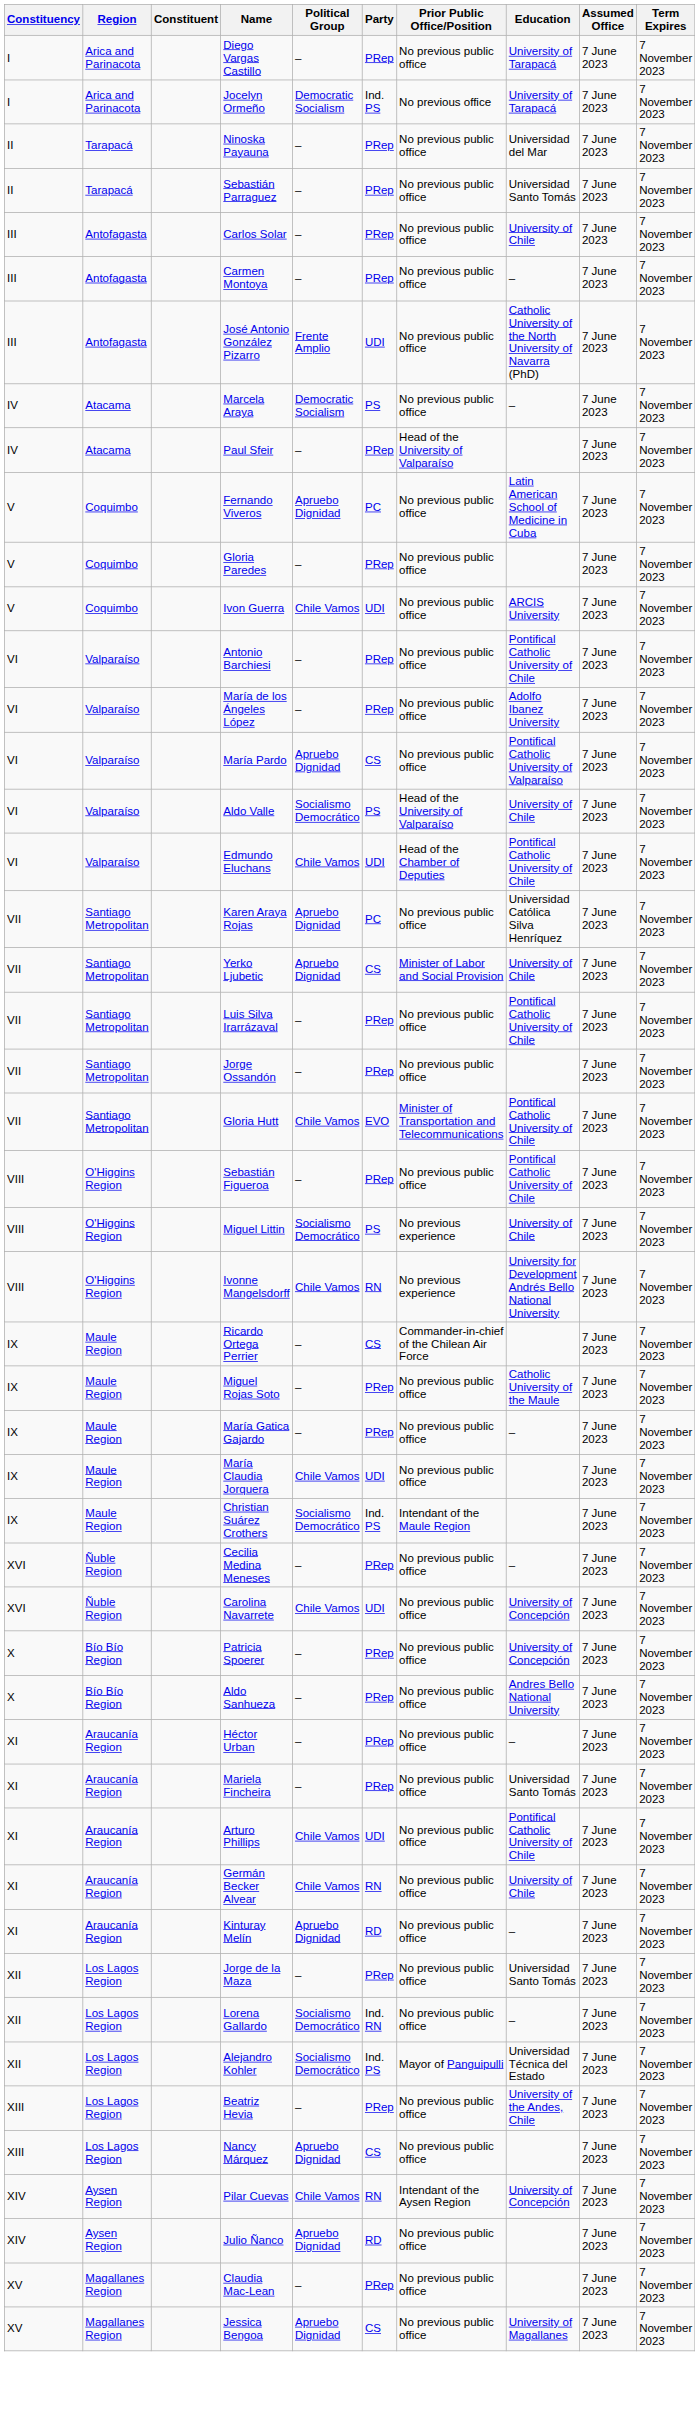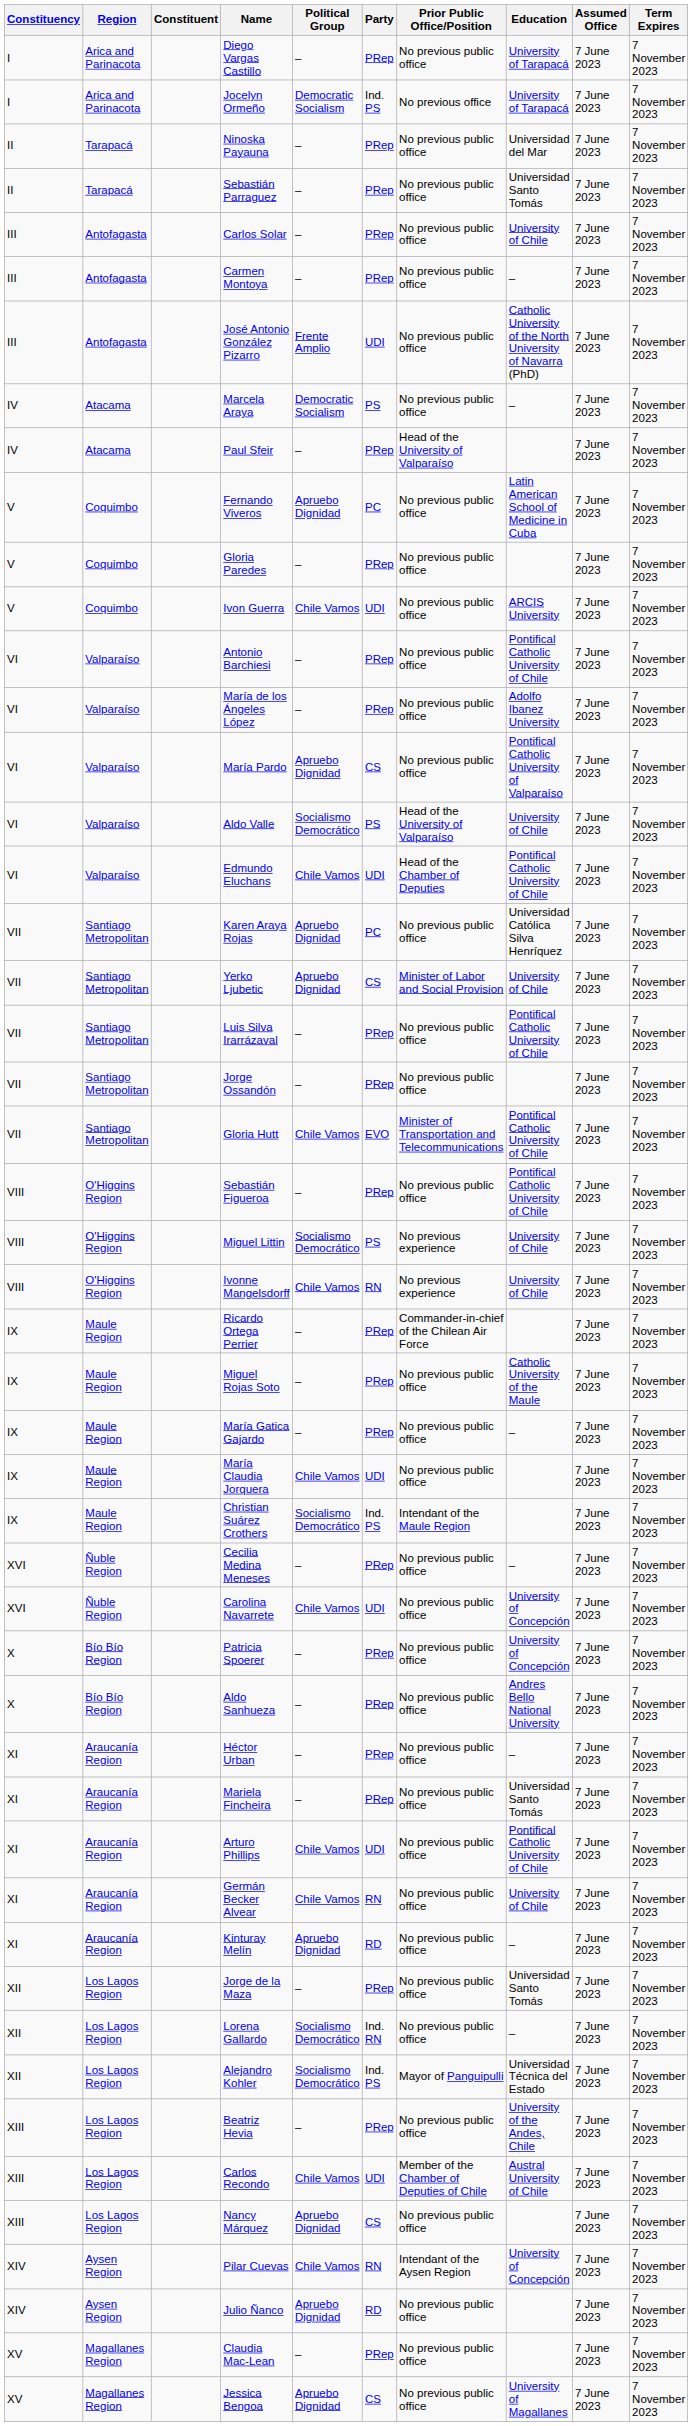 <table class="wikitable sortable">
 <tr>
 <th><a href='#'>Constituency</a></th>
 <th><a href='#'>Region</a></th>
 <th>Constituent</th>
 <th>Name</th>
 <th>Political Group</th>
 <th>Party</th>
 <th>Prior Public Office/Position</th>
 <th>Education</th>
 <th>Assumed Office</th>
 <th>Term Expires</th>
 </tr>
 <tr>
 <td>I</td>
 <td><a href='#'>Arica and Parinacota</a></td>
 <td></td>
 <td><a href='#'>Diego Vargas Castillo</a></td>
 <td>–</td>
 <td><a href='#'>PRep</a></td>
 <td>No previous public office</td>
 <td><a href='#'>University of Tarapacá</a></td>
 <td>7 June 2023</td>
 <td>7 November 2023</td>
 </tr>
 <tr>
 <td>I</td>
 <td><a href='#'>Arica and Parinacota</a></td>
 <td></td>
 <td><a href='#'>Jocelyn Ormeño</a></td>
 <td><a href='#'>Democratic Socialism</a></td>
 <td>Ind. <a href='#'>PS</a></td>
 <td>No previous office</td>
 <td><a href='#'>University of Tarapacá</a></td>
 <td>7 June 2023</td>
 <td>7 November 2023</td>
 </tr>
 <tr>
 <td>II</td>
 <td><a href='#'>Tarapacá</a></td>
 <td></td>
 <td><a href='#'>Ninoska Payauna</a></td>
 <td>–</td>
 <td><a href='#'>PRep</a></td>
 <td>No previous public office</td>
 <td>Universidad del Mar</td>
 <td>7 June 2023</td>
 <td>7 November 2023</td>
 </tr>
 <tr>
 <td>II</td>
 <td><a href='#'>Tarapacá</a></td>
 <td></td>
 <td><a href='#'>Sebastián Parraguez</a></td>
 <td>–</td>
 <td><a href='#'>PRep</a></td>
 <td>No previous public office</td>
 <td>Universidad Santo Tomás</td>
 <td>7 June 2023</td>
 <td>7 November 2023</td>
 </tr>
 <tr>
 <td>III</td>
 <td><a href='#'>Antofagasta</a></td>
 <td></td>
 <td><a href='#'>Carlos Solar</a></td>
 <td>–</td>
 <td><a href='#'>PRep</a></td>
 <td>No previous public office</td>
 <td><a href='#'>University of Chile</a></td>
 <td>7 June 2023</td>
 <td>7 November 2023</td>
 </tr>
 <tr>
 <td>III</td>
 <td><a href='#'>Antofagasta</a></td>
 <td></td>
 <td><a href='#'>Carmen Montoya</a></td>
 <td>–</td>
 <td><a href='#'>PRep</a></td>
 <td>No previous public office</td>
 <td>–</td>
 <td>7 June 2023</td>
 <td>7 November 2023</td>
 </tr>
 <tr>
 <td>III</td>
 <td><a href='#'>Antofagasta</a></td>
 <td></td>
 <td><a href='#'>José Antonio González Pizarro</a></td>
 <td><a href='#'>Frente Amplio</a></td>
 <td><a href='#'>UDI</a></td>
 <td>No previous public office</td>
 <td><a href='#'>Catholic University of the North</a><br><a href='#'>University of Navarra</a> (PhD)</td>
 <td>7 June 2023</td>
 <td>7 November 2023</td>
 </tr>
 <tr>
 <td>IV</td>
 <td><a href='#'>Atacama</a></td>
 <td></td>
 <td><a href='#'>Marcela Araya</a></td>
 <td><a href='#'>Democratic Socialism</a></td>
 <td><a href='#'>PS</a></td>
 <td>No previous public office</td>
 <td>–</td>
 <td>7 June 2023</td>
 <td>7 November 2023</td>
 </tr>
 <tr>
 <td>IV</td>
 <td><a href='#'>Atacama</a></td>
 <td></td>
 <td><a href='#'>Paul Sfeir</a></td>
 <td>–</td>
 <td><a href='#'>PRep</a></td>
 <td>Head of the <a href='#'>University of Valparaíso</a></td>
 <td></td>
 <td>7 June 2023</td>
 <td>7 November 2023</td>
 </tr>
 <tr>
 <td>V</td>
 <td><a href='#'>Coquimbo</a></td>
 <td></td>
 <td><a href='#'>Fernando Viveros</a></td>
 <td><a href='#'>Apruebo Dignidad</a></td>
 <td><a href='#'>PC</a></td>
 <td>No previous public office</td>
 <td><a href='#'>Latin American School of Medicine in Cuba</a></td>
 <td>7 June 2023</td>
 <td>7 November 2023</td>
 </tr>
 <tr>
 <td>V</td>
 <td><a href='#'>Coquimbo</a></td>
 <td></td>
 <td><a href='#'>Gloria Paredes</a></td>
 <td>–</td>
 <td><a href='#'>PRep</a></td>
 <td>No previous public office</td>
 <td></td>
 <td>7 June 2023</td>
 <td>7 November 2023</td>
 </tr>
 <tr>
 <td>V</td>
 <td><a href='#'>Coquimbo</a></td>
 <td></td>
 <td><a href='#'>Ivon Guerra</a></td>
 <td><a href='#'>Chile Vamos</a></td>
 <td><a href='#'>UDI</a></td>
 <td>No previous public office</td>
 <td><a href='#'>ARCIS University</a></td>
 <td>7 June 2023</td>
 <td>7 November 2023</td>
 </tr>
 <tr>
 <td>VI</td>
 <td><a href='#'>Valparaíso</a></td>
 <td></td>
 <td><a href='#'>Antonio Barchiesi</a></td>
 <td>–</td>
 <td><a href='#'>PRep</a></td>
 <td>No previous public office</td>
 <td><a href='#'>Pontifical Catholic University of Chile</a></td>
 <td>7 June 2023</td>
 <td>7 November 2023</td>
 </tr>
 <tr>
 <td>VI</td>
 <td><a href='#'>Valparaíso</a></td>
 <td></td>
 <td><a href='#'>María de los Ángeles López</a></td>
 <td>–</td>
 <td><a href='#'>PRep</a></td>
 <td>No previous public office</td>
 <td><a href='#'>Adolfo Ibanez University</a></td>
 <td>7 June 2023</td>
 <td>7 November 2023</td>
 </tr>
 <tr>
 <td>VI</td>
 <td><a href='#'>Valparaíso</a></td>
 <td></td>
 <td><a href='#'>María Pardo</a></td>
 <td><a href='#'>Apruebo Dignidad</a></td>
 <td><a href='#'>CS</a></td>
 <td>No previous public office</td>
 <td><a href='#'>Pontifical Catholic University of Valparaíso</a></td>
 <td>7 June 2023</td>
 <td>7 November 2023</td>
 </tr>
 <tr>
 <td>VI</td>
 <td><a href='#'>Valparaíso</a></td>
 <td></td>
 <td><a href='#'>Aldo Valle</a></td>
 <td><a href='#'>Socialismo Democrático</a></td>
 <td><a href='#'>PS</a></td>
 <td>Head of the <a href='#'>University of Valparaíso</a></td>
 <td><a href='#'>University of Chile</a></td>
 <td>7 June 2023</td>
 <td>7 November 2023</td>
 </tr>
 <tr>
 <td>VI</td>
 <td><a href='#'>Valparaíso</a></td>
 <td></td>
 <td><a href='#'>Edmundo Eluchans</a></td>
 <td><a href='#'>Chile Vamos</a></td>
 <td><a href='#'>UDI</a></td>
 <td>Head of the <a href='#'>Chamber of Deputies</a></td>
 <td><a href='#'>Pontifical Catholic University of Chile</a></td>
 <td>7 June 2023</td>
 <td>7 November 2023</td>
 </tr>
 <tr>
 <td>VII</td>
 <td><a href='#'>Santiago Metropolitan</a></td>
 <td></td>
 <td><a href='#'>Karen Araya Rojas</a></td>
 <td><a href='#'>Apruebo Dignidad</a></td>
 <td><a href='#'>PC</a></td>
 <td>No previous public office</td>
 <td>Universidad Católica Silva Henríquez</td>
 <td>7 June 2023</td>
 <td>7 November 2023</td>
 </tr>
 <tr>
 <td>VII</td>
 <td><a href='#'>Santiago Metropolitan</a></td>
 <td></td>
 <td><a href='#'>Yerko Ljubetic</a></td>
 <td><a href='#'>Apruebo Dignidad</a></td>
 <td><a href='#'>CS</a></td>
 <td><a href='#'>Minister of Labor and Social Provision</a></td>
 <td><a href='#'>University of Chile</a></td>
 <td>7 June 2023</td>
 <td>7 November 2023</td>
 </tr>
 <tr>
 <td>VII</td>
 <td><a href='#'>Santiago Metropolitan</a></td>
 <td></td>
 <td><a href='#'>Luis Silva Irarrázaval</a></td>
 <td>–</td>
 <td><a href='#'>PRep</a></td>
 <td>No previous public office</td>
 <td><a href='#'>Pontifical Catholic University of Chile</a></td>
 <td>7 June 2023</td>
 <td>7 November 2023</td>
 </tr>
 <tr>
 <td>VII</td>
 <td><a href='#'>Santiago Metropolitan</a></td>
 <td></td>
 <td><a href='#'>Jorge Ossandón</a></td>
 <td>–</td>
 <td><a href='#'>PRep</a></td>
 <td>No previous public office</td>
 <td></td>
 <td>7 June 2023</td>
 <td>7 November 2023</td>
 </tr>
 <tr>
 <td>VII</td>
 <td><a href='#'>Santiago Metropolitan</a></td>
 <td></td>
 <td><a href='#'>Gloria Hutt</a></td>
 <td><a href='#'>Chile Vamos</a></td>
 <td><a href='#'>EVO</a></td>
 <td><a href='#'>Minister of Transportation and Telecommunications</a></td>
 <td><a href='#'>Pontifical Catholic University of Chile</a></td>
 <td>7 June 2023</td>
 <td>7 November 2023</td>
 </tr>
 <tr>
 <td>VIII</td>
 <td><a href='#'>O'Higgins Region</a></td>
 <td></td>
 <td><a href='#'>Sebastián Figueroa</a></td>
 <td>–</td>
 <td><a href='#'>PRep</a></td>
 <td>No previous public office</td>
 <td><a href='#'>Pontifical Catholic University of Chile</a></td>
 <td>7 June 2023</td>
 <td>7 November 2023</td>
 </tr>
 <tr>
 <td>VIII</td>
 <td><a href='#'>O'Higgins Region</a></td>
 <td></td>
 <td><a href='#'>Miguel Littin</a></td>
 <td><a href='#'>Socialismo Democrático</a></td>
 <td><a href='#'>PS</a></td>
 <td>No previous experience</td>
 <td><a href='#'>University of Chile</a></td>
 <td>7 June 2023</td>
 <td>7 November 2023</td>
 </tr>
 <tr>
 <td>VIII</td>
 <td><a href='#'>O'Higgins Region</a></td>
 <td></td>
 <td><a href='#'>Ivonne Mangelsdorff</a></td>
 <td><a href='#'>Chile Vamos</a></td>
 <td><a href='#'>RN</a></td>
 <td>No previous experience</td>
-<td><a href='#'>University for Development</a><br><a href='#'>Andrés Bello National University</a></td>
+<td><a href='#'>University of Chile</a></td>
 <td>7 June 2023</td>
 <td>7 November 2023</td>
 </tr>
 <tr>
 <td>IX</td>
 <td><a href='#'>Maule Region</a></td>
 <td></td>
 <td><a href='#'>Ricardo Ortega Perrier</a></td>
 <td>–</td>
-<td><a href='#'>CS</a></td>
+<td><a href='#'>PRep</a></td>
 <td>Commander-in-chief of the Chilean Air Force</td>
 <td></td>
 <td>7 June 2023</td>
 <td>7 November 2023</td>
 </tr>
 <tr>
 <td>IX</td>
 <td><a href='#'>Maule Region</a></td>
 <td></td>
 <td><a href='#'>Miguel Rojas Soto</a></td>
 <td>–</td>
 <td><a href='#'>PRep</a></td>
 <td>No previous public office</td>
 <td><a href='#'>Catholic University of the Maule</a></td>
 <td>7 June 2023</td>
 <td>7 November 2023</td>
 </tr>
 <tr>
 <td>IX</td>
 <td><a href='#'>Maule Region</a></td>
 <td></td>
 <td><a href='#'>María Gatica Gajardo</a></td>
 <td>–</td>
 <td><a href='#'>PRep</a></td>
 <td>No previous public office</td>
 <td>–</td>
 <td>7 June 2023</td>
 <td>7 November 2023</td>
 </tr>
 <tr>
 <td>IX</td>
 <td><a href='#'>Maule Region</a></td>
 <td></td>
 <td><a href='#'>María Claudia Jorquera</a></td>
 <td><a href='#'>Chile Vamos</a></td>
 <td><a href='#'>UDI</a></td>
 <td>No previous public office</td>
 <td></td>
 <td>7 June 2023</td>
 <td>7 November 2023</td>
 </tr>
 <tr>
 <td>IX</td>
 <td><a href='#'>Maule Region</a></td>
 <td></td>
 <td><a href='#'>Christian Suárez Crothers</a></td>
 <td><a href='#'>Socialismo Democrático</a></td>
 <td>Ind. <a href='#'>PS</a></td>
 <td>Intendant of the <a href='#'>Maule Region</a></td>
 <td></td>
 <td>7 June 2023</td>
 <td>7 November 2023</td>
 </tr>
 <tr>
 <td>XVI</td>
 <td><a href='#'>Ñuble Region</a></td>
 <td></td>
 <td><a href='#'>Cecilia Medina Meneses</a></td>
 <td>–</td>
 <td><a href='#'>PRep</a></td>
 <td>No previous public office</td>
 <td>–</td>
 <td>7 June 2023</td>
 <td>7 November 2023</td>
 </tr>
 <tr>
 <td>XVI</td>
 <td><a href='#'>Ñuble Region</a></td>
 <td></td>
 <td><a href='#'>Carolina Navarrete</a></td>
 <td><a href='#'>Chile Vamos</a></td>
 <td><a href='#'>UDI</a></td>
 <td>No previous public office</td>
 <td><a href='#'>University of Concepción</a></td>
 <td>7 June 2023</td>
 <td>7 November 2023</td>
 </tr>
 <tr>
 <td>X</td>
 <td><a href='#'>Bío Bío Region</a></td>
 <td></td>
 <td><a href='#'>Patricia Spoerer</a></td>
 <td>–</td>
 <td><a href='#'>PRep</a></td>
 <td>No previous public office</td>
 <td><a href='#'>University of Concepción</a></td>
 <td>7 June 2023</td>
 <td>7 November 2023</td>
 </tr>
 <tr>
 <td>X</td>
 <td><a href='#'>Bío Bío Region</a></td>
 <td></td>
 <td><a href='#'>Aldo Sanhueza</a></td>
 <td>–</td>
 <td><a href='#'>PRep</a></td>
 <td>No previous public office</td>
 <td><a href='#'>Andres Bello National University</a></td>
 <td>7 June 2023</td>
 <td>7 November 2023</td>
 </tr>
 <tr>
 <td>XI</td>
 <td><a href='#'>Araucanía Region</a></td>
 <td></td>
 <td><a href='#'>Héctor Urban</a></td>
 <td>–</td>
 <td><a href='#'>PRep</a></td>
 <td>No previous public office</td>
 <td>–</td>
 <td>7 June 2023</td>
 <td>7 November 2023</td>
 </tr>
 <tr>
 <td>XI</td>
 <td><a href='#'>Araucanía Region</a></td>
 <td></td>
 <td><a href='#'>Mariela Fincheira</a></td>
 <td>–</td>
 <td><a href='#'>PRep</a></td>
 <td>No previous public office</td>
 <td>Universidad Santo Tomás</td>
 <td>7 June 2023</td>
 <td>7 November 2023</td>
 </tr>
 <tr>
 <td>XI</td>
 <td><a href='#'>Araucanía Region</a></td>
 <td></td>
 <td><a href='#'>Arturo Phillips</a></td>
 <td><a href='#'>Chile Vamos</a></td>
 <td><a href='#'>UDI</a></td>
 <td>No previous public office</td>
 <td><a href='#'>Pontifical Catholic University of Chile</a></td>
 <td>7 June 2023</td>
 <td>7 November 2023</td>
 </tr>
 <tr>
 <td>XI</td>
 <td><a href='#'>Araucanía Region</a></td>
 <td></td>
 <td><a href='#'>Germán Becker Alvear</a></td>
 <td><a href='#'>Chile Vamos</a></td>
 <td><a href='#'>RN</a></td>
 <td>No previous public office</td>
 <td><a href='#'>University of Chile</a></td>
 <td>7 June 2023</td>
 <td>7 November 2023</td>
 </tr>
 <tr>
 <td>XI</td>
 <td><a href='#'>Araucanía Region</a></td>
 <td></td>
 <td><a href='#'>Kinturay Melín</a></td>
 <td><a href='#'>Apruebo Dignidad</a></td>
 <td><a href='#'>RD</a></td>
 <td>No previous public office</td>
 <td>–</td>
 <td>7 June 2023</td>
 <td>7 November 2023</td>
 </tr>
 <tr>
 <td>XII</td>
 <td><a href='#'>Los Lagos Region</a></td>
 <td></td>
 <td><a href='#'>Jorge de la Maza</a></td>
 <td>–</td>
 <td><a href='#'>PRep</a></td>
 <td>No previous public office</td>
 <td>Universidad Santo Tomás</td>
 <td>7 June 2023</td>
 <td>7 November 2023</td>
 </tr>
 <tr>
 <td>XII</td>
 <td><a href='#'>Los Lagos Region</a></td>
 <td></td>
 <td><a href='#'>Lorena Gallardo</a></td>
 <td><a href='#'>Socialismo Democrático</a></td>
 <td>Ind. <a href='#'>RN</a></td>
 <td>No previous public office</td>
 <td>–</td>
 <td>7 June 2023</td>
 <td>7 November 2023</td>
 </tr>
 <tr>
 <td>XII</td>
 <td><a href='#'>Los Lagos Region</a></td>
 <td></td>
 <td><a href='#'>Alejandro Kohler</a></td>
 <td><a href='#'>Socialismo Democrático</a></td>
 <td>Ind. <a href='#'>PS</a></td>
 <td>Mayor of <a href='#'>Panguipulli</a></td>
 <td>Universidad Técnica del Estado</td>
 <td>7 June 2023</td>
 <td>7 November 2023</td>
 </tr>
 <tr>
 <td>XIII</td>
 <td><a href='#'>Los Lagos Region</a></td>
 <td></td>
 <td><a href='#'>Beatriz Hevia</a></td>
 <td>–</td>
 <td><a href='#'>PRep</a></td>
 <td>No previous public office</td>
 <td><a href='#'>University of the Andes, Chile</a></td>
 <td>7 June 2023</td>
 <td>7 November 2023</td>
 </tr>
 <tr>
 <td>XIII</td>
 <td><a href='#'>Los Lagos Region</a></td>
 <td></td>
+<td><a href='#'>Carlos Recondo</a></td>
+<td><a href='#'>Chile Vamos</a></td>
+<td><a href='#'>UDI</a></td>
+<td>Member of the <a href='#'>Chamber of Deputies of Chile</a></td>
+<td><a href='#'>Austral University of Chile</a></td>
+<td>7 June 2023</td>
+<td>7 November 2023</td>
+</tr>
+<tr>
+<td>XIII</td>
+<td><a href='#'>Los Lagos Region</a></td>
+<td></td>
 <td><a href='#'>Nancy Márquez</a></td>
 <td><a href='#'>Apruebo Dignidad</a></td>
 <td><a href='#'>CS</a></td>
 <td>No previous public office</td>
 <td></td>
 <td>7 June 2023</td>
 <td>7 November 2023</td>
 </tr>
 <tr>
 <td>XIV</td>
 <td><a href='#'>Aysen Region</a></td>
 <td></td>
 <td><a href='#'>Pilar Cuevas</a></td>
 <td><a href='#'>Chile Vamos</a></td>
 <td><a href='#'>RN</a></td>
 <td>Intendant of the Aysen Region</td>
 <td><a href='#'>University of Concepción</a></td>
 <td>7 June 2023</td>
 <td>7 November 2023</td>
 </tr>
 <tr>
 <td>XIV</td>
 <td><a href='#'>Aysen Region</a></td>
 <td></td>
 <td><a href='#'>Julio Ñanco</a></td>
 <td><a href='#'>Apruebo Dignidad</a></td>
 <td><a href='#'>RD</a></td>
 <td>No previous public office</td>
 <td></td>
 <td>7 June 2023</td>
 <td>7 November 2023</td>
 </tr>
 <tr>
 <td>XV</td>
 <td><a href='#'>Magallanes Region</a></td>
 <td></td>
 <td><a href='#'>Claudia Mac-Lean</a></td>
 <td>–</td>
 <td><a href='#'>PRep</a></td>
 <td>No previous public office</td>
 <td></td>
 <td>7 June 2023</td>
 <td>7 November 2023</td>
 </tr>
 <tr>
 <td>XV</td>
 <td><a href='#'>Magallanes Region</a></td>
 <td></td>
 <td><a href='#'>Jessica Bengoa</a></td>
 <td><a href='#'>Apruebo Dignidad</a></td>
 <td><a href='#'>CS</a></td>
 <td>No previous public office</td>
 <td><a href='#'>University of Magallanes</a></td>
 <td>7 June 2023</td>
 <td>7 November 2023</td>
 </tr>
 </table>
